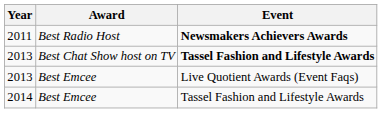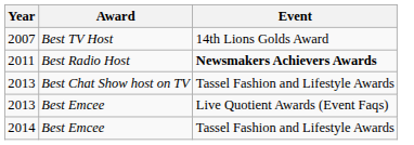 <table class="wikitable" style="font-size: 90%;">
 <tr>
 <th>Year</th>
 <th>Award</th>
 <th>Event</th>
+</tr>
+<tr>
+<td>2007</td>
+<td><em>Best TV Host</em></td>
+<td>14th Lions Golds Award</td>
 </tr>
 <tr>
 <td>2011</td>
 <td><em>Best Radio Host</em></td>
 <td><strong>Newsmakers Achievers Awards</strong></td>
 </tr>
 <tr>
 <td>2013</td>
 <td><em>Best Chat Show host on TV</em></td>
-<td><strong>Tassel Fashion and Lifestyle Awards</strong></td>
+<td>Tassel Fashion and Lifestyle Awards</td>
 </tr>
 <tr>
 <td>2013</td>
 <td><em>Best Emcee</em></td>
 <td>Live Quotient Awards (Event Faqs)</td>
 </tr>
 <tr>
 <td>2014</td>
 <td><em>Best Emcee</em></td>
 <td>Tassel Fashion and Lifestyle Awards</td>
 </tr>
 </table>
